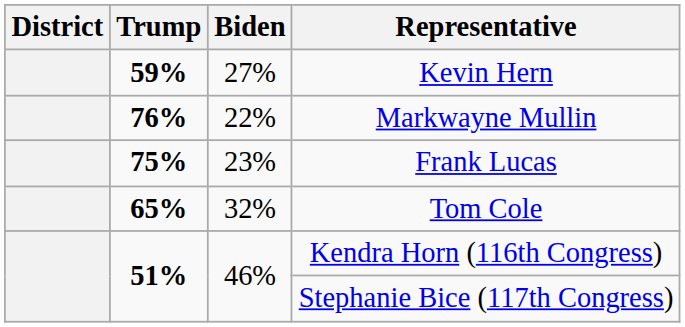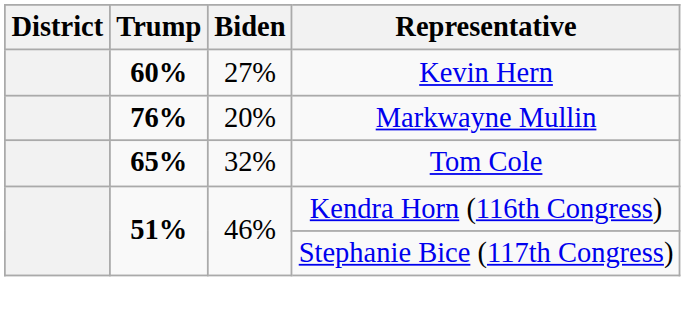 <table class=wikitable>
 <tr>
 <th>District</th>
 <th>Trump</th>
 <th>Biden</th>
 <th>Representative</th>
 </tr>
 <tr align=center>
 <th></th>
-<td><strong>59%</strong></td>
+<td><strong>60%</strong></td>
 <td>27%</td>
 <td><a href='#'>Kevin Hern</a></td>
 </tr>
 <tr align=center>
 <th></th>
 <td><strong>76%</strong></td>
-<td>22%</td>
+<td>20%</td>
 <td><a href='#'>Markwayne Mullin</a></td>
-</tr>
-<tr align=center>
-<th></th>
-<td><strong>75%</strong></td>
-<td>23%</td>
-<td><a href='#'>Frank Lucas</a></td>
 </tr>
 <tr align=center>
 <th></th>
 <td><strong>65%</strong></td>
 <td>32%</td>
 <td><a href='#'>Tom Cole</a></td>
 </tr>
 <tr align=center>
 <th rowspan="2" ></th>
 <td rowspan="2"><strong>51%</strong></td>
 <td rowspan="2">46%</td>
 <td><a href='#'>Kendra Horn</a> (<a href='#'>116th Congress</a>)</td>
 </tr>
 <tr>
 <td><a href='#'>Stephanie Bice</a> (<a href='#'>117th Congress</a>)</td>
 </tr>
 </table>
